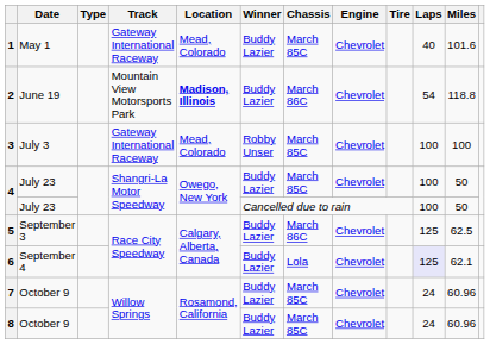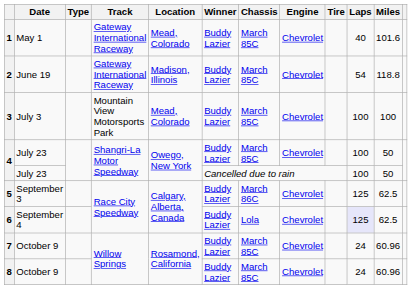 <table class="wikitable" style="font-size: 95%;">
 <tr>
 <th></th>
 <th>Date</th>
 <th>Type</th>
 <th>Track</th>
 <th>Location</th>
 <th>Winner</th>
 <th>Chassis</th>
 <th>Engine</th>
 <th>Tire</th>
 <th>Laps</th>
 <th>Miles</th>
 <th></th>
 </tr>
 <tr>
 <th>1</th>
 <td>May 1</td>
 <td align="center"></td>
 <td><a href='#'>Gateway International Raceway</a></td>
 <td><a href='#'>Mead, Colorado</a></td>
 <td><a href='#'>Buddy Lazier</a></td>
 <td><a href='#'>March</a> <a href='#'>85C</a></td>
 <td><a href='#'>Chevrolet</a></td>
 <td align="center"></td>
 <td align="center">40</td>
 <td align="center">101.6</td>
 <td align="center"></td>
 </tr>
 <tr>
 <th>2</th>
 <td>June 19</td>
 <td align="center"></td>
-<td>Mountain View Motorsports Park</td>
-<td><strong><a href='#'>Madison, Illinois</a></strong></td>
+<td><a href='#'>Gateway International Raceway</a></td>
+<td><a href='#'>Madison, Illinois</a></td>
 <td><a href='#'>Buddy Lazier</a></td>
-<td><a href='#'>March</a> <a href='#'>86C</a></td>
+<td><a href='#'>March</a> <a href='#'>85C</a></td>
 <td><a href='#'>Chevrolet</a></td>
 <td align="center"></td>
 <td align="center">54</td>
 <td align="center">118.8</td>
 <td align="center"></td>
 </tr>
 <tr>
 <th>3</th>
 <td>July 3</td>
 <td align="center"></td>
-<td><a href='#'>Gateway International Raceway</a></td>
+<td>Mountain View Motorsports Park</td>
 <td><a href='#'>Mead, Colorado</a></td>
-<td><a href='#'>Robby Unser</a></td>
+<td><a href='#'>Buddy Lazier</a></td>
 <td><a href='#'>March</a> <a href='#'>85C</a></td>
 <td><a href='#'>Chevrolet</a></td>
 <td align="center"></td>
 <td align="center">100</td>
 <td align="center">100</td>
 <td align="center"></td>
 </tr>
 <tr>
 <th rowspan=2>4</th>
 <td>July 23</td>
 <td rowspan=2 align="center"></td>
 <td rowspan=2><a href='#'>Shangri-La Motor Speedway</a></td>
 <td rowspan=2><a href='#'>Owego, New York</a></td>
 <td><a href='#'>Buddy Lazier</a></td>
 <td><a href='#'>March</a> <a href='#'>85C</a></td>
 <td><a href='#'>Chevrolet</a></td>
 <td align="center"></td>
 <td align="center">100</td>
 <td align="center">50</td>
 <td rowspan=2 align="center"></td>
 </tr>
 <tr>
 <td>July 23</td>
 <td colspan=4><em>Cancelled due to rain</em></td>
 <td align="center">100</td>
 <td align="center">50</td>
 </tr>
 <tr>
 <th>5</th>
 <td>September 3</td>
 <td align="center"></td>
 <td rowspan=2><a href='#'>Race City Speedway</a></td>
 <td rowspan=2><a href='#'> Calgary, Alberta, Canada</a></td>
 <td><a href='#'>Buddy Lazier</a></td>
 <td><a href='#'>March</a> <a href='#'>86C</a></td>
 <td><a href='#'>Chevrolet</a></td>
 <td align="center"></td>
 <td align="center">125</td>
 <td align="center">62.5</td>
 <td align="center"></td>
 </tr>
 <tr>
 <th>6</th>
 <td>September 4</td>
 <td align="center"></td>
 <td><a href='#'>Buddy Lazier</a></td>
 <td><a href='#'>Lola</a></td>
 <td><a href='#'>Chevrolet</a></td>
 <td align="center"></td>
 <td align="center" style="background: lavender;">125</td>
-<td align="center">62.1</td>
+<td align="center">62.5</td>
 <td align="center"></td>
 </tr>
 <tr>
 <th>7</th>
 <td>October 9</td>
 <td align="center"></td>
 <td rowspan=2><a href='#'>Willow Springs</a></td>
 <td rowspan=2><a href='#'>Rosamond, California</a></td>
 <td><a href='#'>Buddy Lazier</a></td>
 <td><a href='#'>March</a> <a href='#'>85C</a></td>
 <td><a href='#'>Chevrolet</a></td>
 <td align="center"></td>
 <td align="center">24</td>
 <td align="center">60.96</td>
 <td align="center"></td>
 </tr>
 <tr>
 <th>8</th>
 <td>October 9</td>
 <td align="center"></td>
 <td><a href='#'>Buddy Lazier</a></td>
 <td><a href='#'>March</a> <a href='#'>85C</a></td>
 <td><a href='#'>Chevrolet</a></td>
 <td align="center"></td>
 <td align="center">24</td>
 <td align="center">60.96</td>
 <td align="center"></td>
 </tr>
 </table>
